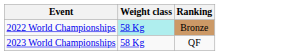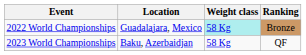 <table class="wikitable sortable">
 <tr>
 <th>Event</th>
+<th>Location</th>
 <th>Weight class</th>
 <th>Ranking</th>
 </tr>
 <tr>
 <td><a href='#'>2022 World Championships</a></td>
+<td><a href='#'>Guadalajara</a>, <a href='#'>Mexico</a></td>
 <td style="background: paleturquoise;"><a href='#'>58 Kg</a></td>
 <td bgcolor="cc9966" align="center">Bronze</td>
 </tr>
 <tr>
 <td><a href='#'>2023 World Championships</a></td>
+<td><a href='#'>Baku</a>, <a href='#'>Azerbaidjan</a></td>
 <td><a href='#'>58 Kg</a></td>
 <td bgcolor="" align="center">QF</td>
 </tr>
 </table>
